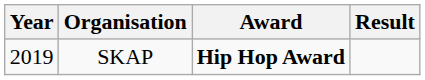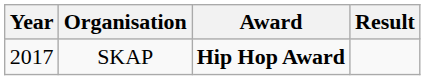 <table class="wikitable plainrowheaders" style="text-align:center;">
 <tr>
 <th>Year</th>
 <th>Organisation</th>
 <th>Award</th>
 <th>Result</th>
 </tr>
 <tr>
-<td>2019</td>
+<td>2017</td>
 <td>SKAP</td>
 <td><strong>Hip Hop Award</strong></td>
 <td></td>
 </tr>
 </table>
